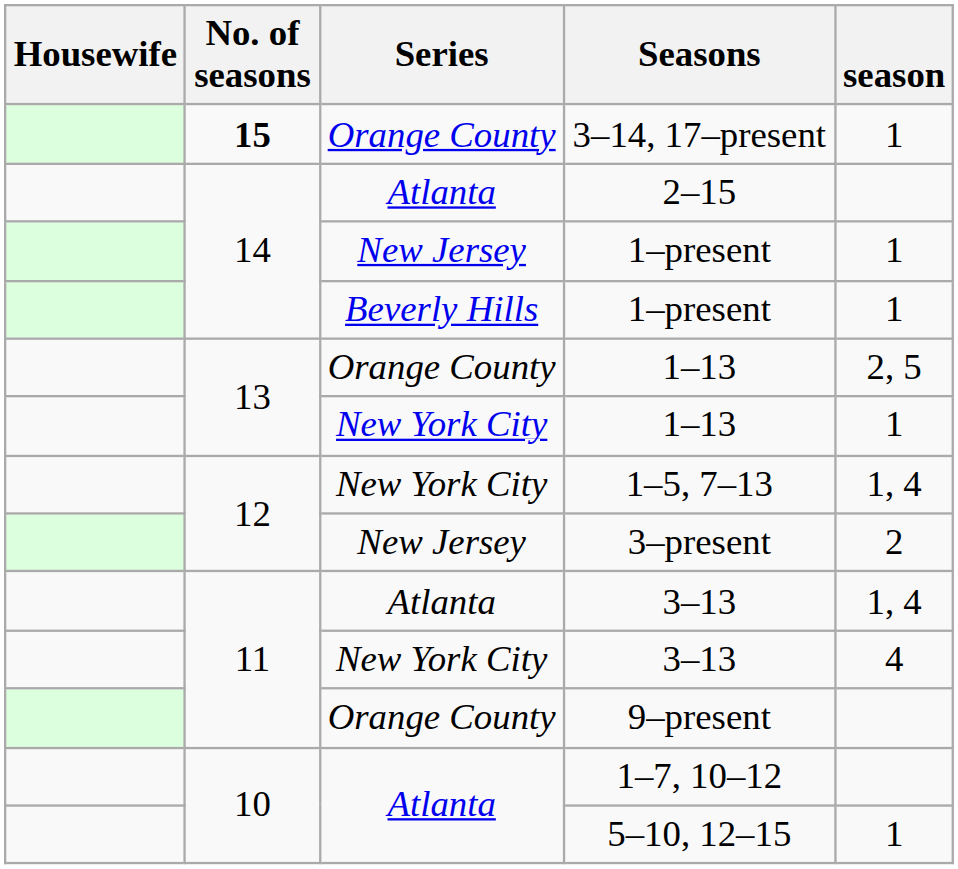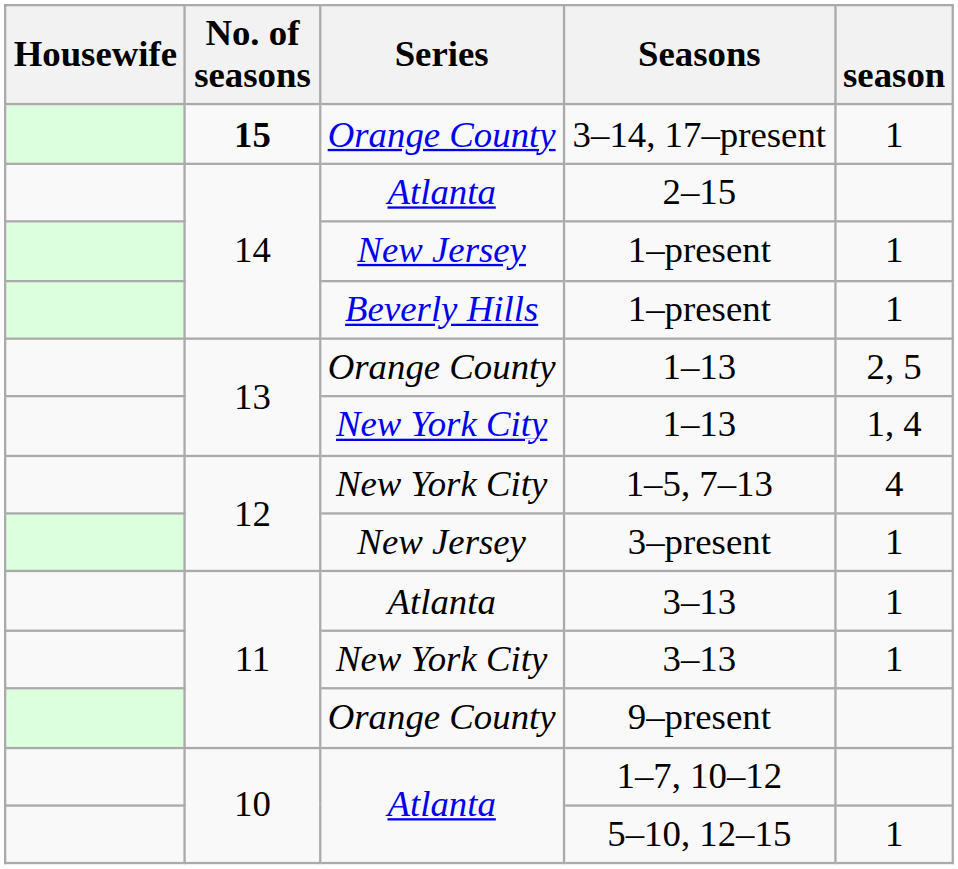 <table class="wikitable sortable plainrowheaders" style="text-align:center;">
 <tr>
 <th>Housewife</th>
 <th>No. of<br>seasons</th>
 <th>Series</th>
 <th>Seasons</th>
 <th><br>season</th>
 </tr>
 <tr>
 <td bgcolor="DCFFDD"></td>
 <td><strong>15</strong></td>
 <td><em><a href='#'>Orange County</a></em></td>
 <td>3–14, 17–present</td>
 <td>1</td>
 </tr>
 <tr>
 <td></td>
 <td rowspan="3">14</td>
 <td><em><a href='#'>Atlanta</a></em></td>
 <td>2–15</td>
 <td></td>
 </tr>
 <tr>
 <td bgcolor="DCFFDD"></td>
 <td><em><a href='#'>New Jersey</a></em></td>
 <td>1–present</td>
 <td>1</td>
 </tr>
 <tr>
 <td bgcolor="DCFFDD"></td>
 <td><em><a href='#'>Beverly Hills</a></em></td>
 <td>1–present</td>
 <td>1</td>
 </tr>
 <tr>
 <td></td>
 <td rowspan="2">13</td>
 <td><em>Orange County</em></td>
 <td>1–13</td>
 <td>2, 5</td>
 </tr>
 <tr>
 <td></td>
 <td><em><a href='#'>New York City</a></em></td>
 <td>1–13</td>
-<td>1</td>
+<td>1, 4</td>
 </tr>
 <tr>
 <td></td>
 <td rowspan="2">12</td>
 <td><em>New York City</em></td>
 <td>1–5, 7–13</td>
-<td>1, 4</td>
+<td>4</td>
 </tr>
 <tr>
 <td bgcolor="DCFFDD"></td>
 <td><em>New Jersey</em></td>
 <td>3–present</td>
-<td>2</td>
+<td>1</td>
 </tr>
 <tr>
 <td></td>
 <td rowspan="3">11</td>
 <td><em>Atlanta</em></td>
 <td>3–13</td>
-<td>1, 4</td>
+<td>1</td>
 </tr>
 <tr>
 <td></td>
 <td><em>New York City</em></td>
 <td>3–13</td>
-<td>4</td>
+<td>1</td>
 </tr>
 <tr>
 <td bgcolor="DCFFDD"></td>
 <td><em>Orange County</em></td>
 <td>9–present</td>
 <td></td>
 </tr>
 <tr>
 <td></td>
 <td rowspan="2">10</td>
 <td rowspan="2"><em><a href='#'>Atlanta</a></em></td>
 <td>1–7, 10–12</td>
 <td></td>
 </tr>
 <tr>
 <td></td>
 <td>5–10, 12–15</td>
 <td>1</td>
 </tr>
 </table>
